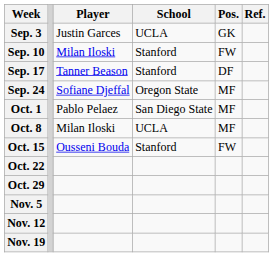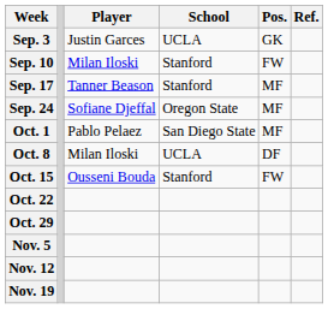 <table class="wikitable plainrowheaders" border="1">
 <tr>
 <th scope="col">Week</th>
 <th rowspan="13" style="background-color:lightgrey;"></th>
 <th scope="col">Player</th>
 <th scope="col">School</th>
 <th scope="col">Pos.</th>
 <th>Ref.</th>
 </tr>
 <tr>
 <th scope="row">Sep. 3</th>
 <td>Justin Garces</td>
 <td>UCLA</td>
 <td>GK</td>
 <td></td>
 </tr>
 <tr>
 <th scope="row">Sep. 10</th>
 <td><a href='#'>Milan Iloski</a></td>
 <td>Stanford</td>
 <td>FW</td>
 <td></td>
 </tr>
 <tr>
 <th scope="row">Sep. 17</th>
 <td><a href='#'>Tanner Beason</a></td>
 <td>Stanford</td>
-<td>DF</td>
+<td>MF</td>
 <td></td>
 </tr>
 <tr>
 <th scope="row">Sep. 24</th>
 <td><a href='#'>Sofiane Djeffal</a></td>
 <td>Oregon State</td>
 <td>MF</td>
 <td></td>
 </tr>
 <tr>
 <th scope="row">Oct. 1</th>
 <td>Pablo Pelaez</td>
 <td>San Diego State</td>
 <td>MF</td>
 <td></td>
 </tr>
 <tr>
 <th scope="row">Oct. 8</th>
 <td>Milan Iloski</td>
 <td>UCLA</td>
-<td>MF</td>
+<td>DF</td>
 <td></td>
 </tr>
 <tr>
 <th scope="row">Oct. 15</th>
 <td><a href='#'>Ousseni Bouda</a></td>
 <td>Stanford</td>
 <td>FW</td>
 <td></td>
 </tr>
 <tr>
 <th scope="row">Oct. 22</th>
 <td></td>
 <td></td>
 <td></td>
 <td></td>
 </tr>
 <tr>
 <th scope="row">Oct. 29</th>
 <td></td>
 <td></td>
 <td></td>
 <td></td>
 </tr>
 <tr>
 <th scope="row">Nov. 5</th>
 <td></td>
 <td></td>
 <td></td>
 <td></td>
 </tr>
 <tr>
 <th scope="row">Nov. 12</th>
 <td></td>
 <td></td>
 <td></td>
 <td></td>
 </tr>
 <tr>
 <th scope="row">Nov. 19</th>
 <td></td>
 <td></td>
 <td></td>
 <td></td>
 </tr>
 </table>
